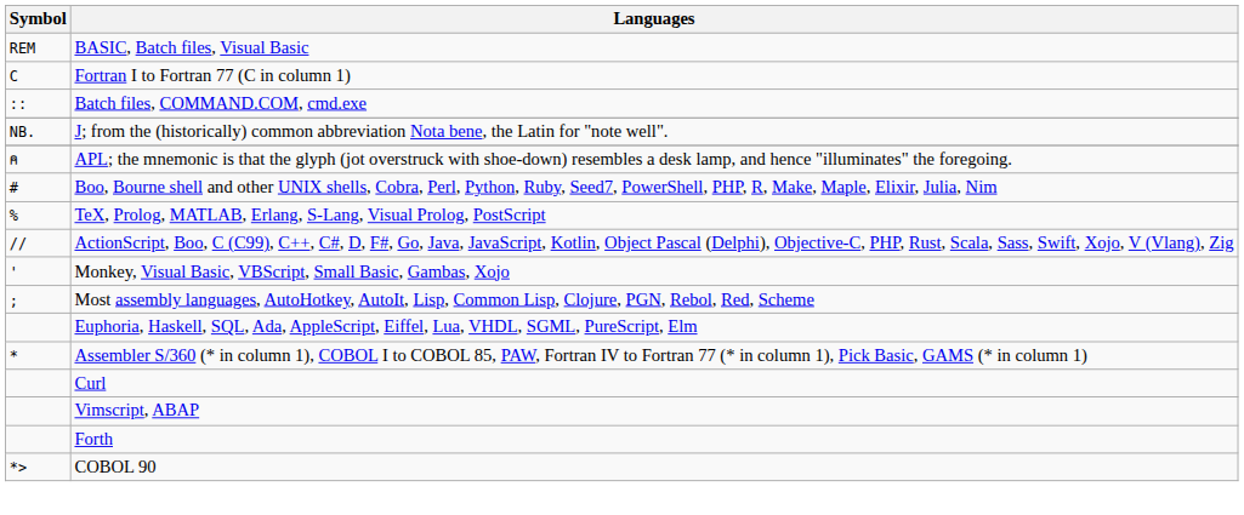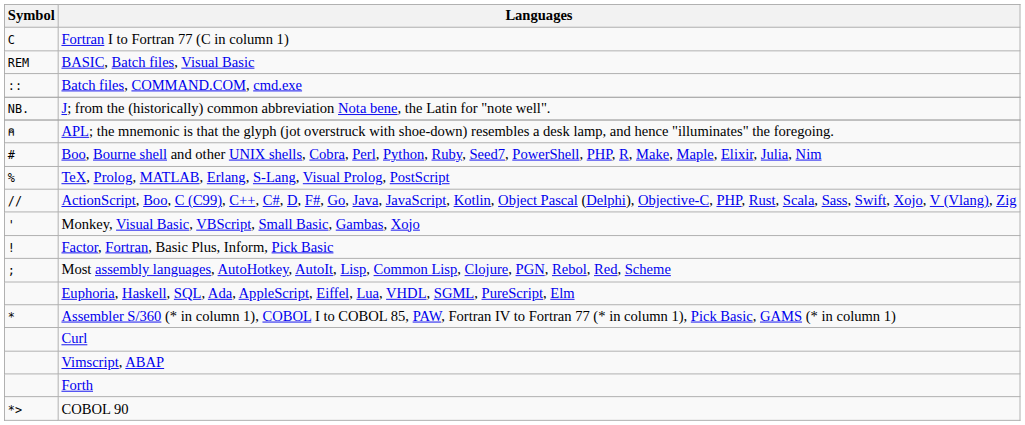 <table class="wikitable">
 <tr>
 <th>Symbol</th>
 <th>Languages</th>
 </tr>
 <tr>
+<td><code>C</code></td>
+<td><a href='#'>Fortran</a> I to Fortran 77 (C in column 1)</td>
+</tr>
+<tr>
 <td><code>REM</code></td>
 <td><a href='#'>BASIC</a>, <a href='#'>Batch files</a>, <a href='#'>Visual Basic</a></td>
-</tr>
-<tr>
-<td><code>C</code></td>
-<td><a href='#'>Fortran</a> I to Fortran 77 (C in column 1)</td>
 </tr>
 <tr>
 <td><code>::</code></td>
 <td><a href='#'>Batch files</a>, <a href='#'>COMMAND.COM</a>, <a href='#'>cmd.exe</a></td>
 </tr>
 <tr>
 </tr>
 <tr>
 <td><code>NB.</code></td>
 <td><a href='#'>J</a>; from the (historically) common abbreviation <a href='#'>Nota bene</a>, the Latin for "note well".</td>
 </tr>
 <tr>
 </tr>
 <tr>
 <td><code>⍝</code></td>
 <td><a href='#'>APL</a>; the mnemonic is that the glyph (jot overstruck with shoe-down) resembles a desk lamp, and hence "illuminates" the foregoing.</td>
 </tr>
 <tr>
 <td><code>#</code></td>
 <td><a href='#'>Boo</a>, <a href='#'>Bourne shell</a> and other <a href='#'>UNIX shells</a>, <a href='#'>Cobra</a>, <a href='#'>Perl</a>, <a href='#'>Python</a>, <a href='#'>Ruby</a>, <a href='#'>Seed7</a>, <a href='#'>PowerShell</a>, <a href='#'>PHP</a>, <a href='#'>R</a>, <a href='#'>Make</a>, <a href='#'>Maple</a>, <a href='#'>Elixir</a>, <a href='#'>Julia</a>, <a href='#'>Nim</a></td>
 </tr>
 <tr>
 <td><code>%</code></td>
 <td><a href='#'>TeX</a>, <a href='#'>Prolog</a>, <a href='#'>MATLAB</a>, <a href='#'>Erlang</a>, <a href='#'>S-Lang</a>, <a href='#'>Visual Prolog</a>, <a href='#'>PostScript</a></td>
 </tr>
 <tr>
 <td><code>//</code></td>
 <td><a href='#'>ActionScript</a>, <a href='#'>Boo</a>, <a href='#'>C (C99)</a>, <a href='#'>C++</a>, <a href='#'>C#</a>, <a href='#'>D</a>, <a href='#'>F#</a>, <a href='#'>Go</a>, <a href='#'>Java</a>, <a href='#'>JavaScript</a>, <a href='#'>Kotlin</a>, <a href='#'>Object Pascal</a> (<a href='#'>Delphi</a>), <a href='#'>Objective-C</a>, <a href='#'>PHP</a>, <a href='#'>Rust</a>, <a href='#'>Scala</a>, <a href='#'>Sass</a>, <a href='#'>Swift</a>, <a href='#'>Xojo</a>, <a href='#'>V (Vlang)</a>, <a href='#'>Zig</a></td>
 </tr>
 <tr>
 <td><code>'</code></td>
 <td>Monkey, <a href='#'>Visual Basic</a>, <a href='#'>VBScript</a>, <a href='#'>Small Basic</a>, <a href='#'>Gambas</a>, <a href='#'>Xojo</a></td>
 </tr>
 <tr>
+<td><code>!</code></td>
+<td><a href='#'>Factor</a>, <a href='#'>Fortran</a>, Basic Plus, Inform, <a href='#'>Pick Basic</a></td>
+</tr>
+<tr>
 <td><code>;</code></td>
 <td>Most <a href='#'>assembly languages</a>, <a href='#'>AutoHotkey</a>, <a href='#'>AutoIt</a>, <a href='#'>Lisp</a>, <a href='#'>Common Lisp</a>, <a href='#'>Clojure</a>, <a href='#'>PGN</a>, <a href='#'>Rebol</a>, <a href='#'>Red</a>, <a href='#'>Scheme</a></td>
 </tr>
 <tr>
 <td><code></code></td>
 <td><a href='#'>Euphoria</a>, <a href='#'>Haskell</a>, <a href='#'>SQL</a>, <a href='#'>Ada</a>, <a href='#'>AppleScript</a>, <a href='#'>Eiffel</a>, <a href='#'>Lua</a>, <a href='#'>VHDL</a>, <a href='#'>SGML</a>, <a href='#'>PureScript</a>, <a href='#'>Elm</a></td>
 </tr>
 <tr>
 <td><code>*</code></td>
 <td><a href='#'>Assembler S/360</a> (* in column 1), <a href='#'>COBOL</a> I to COBOL 85, <a href='#'>PAW</a>, Fortran IV to Fortran 77 (* in column 1), <a href='#'>Pick Basic</a>, <a href='#'>GAMS</a> (* in column 1)</td>
 </tr>
 <tr>
 <td><code></code></td>
 <td><a href='#'>Curl</a></td>
 </tr>
 <tr>
 <td><code></code></td>
 <td><a href='#'>Vimscript</a>, <a href='#'>ABAP</a></td>
 </tr>
 <tr>
 <td><code></code></td>
 <td><a href='#'>Forth</a></td>
 </tr>
 <tr>
 <td><code>*></code></td>
 <td>COBOL 90</td>
 </tr>
 </table>
